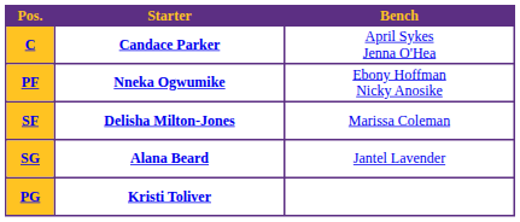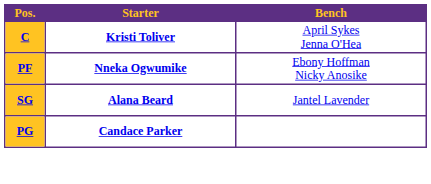 <table style="text-align: center; background:#5c2f83; color:#FFC322">
 <tr>
 <th width="50">Pos.</th>
 <th width="250">Starter</th>
 <th width="250">Bench</th>
 </tr>
 <tr style="height:40px; background:white; color:#092C57">
 <th style="background:#FFC322"><a href='#'><span>C</span></a></th>
-<td><strong><a href='#'>Candace Parker</a></strong></td>
+<td><strong><a href='#'>Kristi Toliver</a></strong></td>
 <td><a href='#'>April Sykes</a><br><a href='#'>Jenna O'Hea</a></td>
 </tr>
 <tr style="height:40px; background:white; color:#092C57">
 <th style="background:#FFC322"><a href='#'><span>PF</span></a></th>
 <td><strong><a href='#'>Nneka Ogwumike</a></strong></td>
 <td><a href='#'>Ebony Hoffman</a><br><a href='#'>Nicky Anosike</a></td>
 </tr>
 <tr style="height:40px; background:white; color:#092C57">
-<th style="background:#FFC322"><a href='#'><span>SF</span></a></th>
-<td><strong><a href='#'>Delisha Milton-Jones</a></strong></td>
-<td><a href='#'>Marissa Coleman</a></td>
-</tr>
-<tr style="height:40px; background:white; color:#092C57">
 <th style="background:#FFC322"><a href='#'><span>SG</span></a></th>
 <td><strong><a href='#'>Alana Beard</a></strong></td>
 <td><a href='#'>Jantel Lavender</a></td>
 </tr>
 <tr style="height:40px; background:white; color:#092C57">
 <th style="background:#FFC322"><a href='#'><span>PG</span></a></th>
-<td><strong><a href='#'>Kristi Toliver</a></strong></td>
+<td><strong><a href='#'>Candace Parker</a></strong></td>
 <td></td>
 </tr>
 </table>
